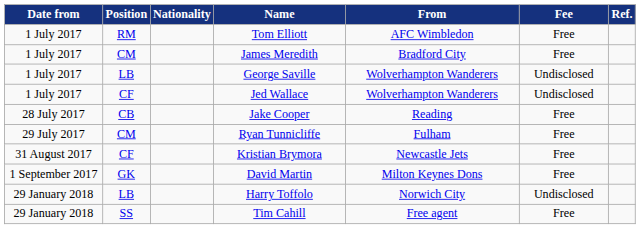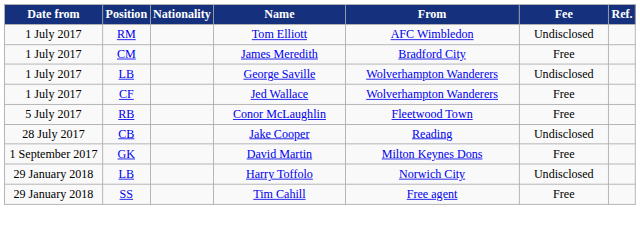 <table class="wikitable"  style="text-align:center; font-size:90%; ">
 <tr>
 <th style="background:#15317E; color:white; width:110px;">Date from</th>
 <th style="background:#15317E; color:white; width:50px;">Position</th>
 <th style="background:#15317E; color:white; width:50px;">Nationality</th>
 <th style="background:#15317E; color:white; width:150px;">Name</th>
 <th style="background:#15317E; color:white; width:200px;">From</th>
 <th style="background:#15317E; color:white; width:100px;">Fee</th>
 <th style="background:#15317E; color:white; width:25px;">Ref.</th>
 </tr>
 <tr>
 <td>1 July 2017</td>
 <td><a href='#'>RM</a></td>
 <td></td>
 <td><a href='#'>Tom Elliott</a></td>
 <td><a href='#'>AFC Wimbledon</a></td>
-<td>Free</td>
+<td>Undisclosed</td>
 <td></td>
 </tr>
 <tr>
 <td>1 July 2017</td>
 <td><a href='#'>CM</a></td>
 <td></td>
 <td><a href='#'>James Meredith</a></td>
 <td><a href='#'>Bradford City</a></td>
 <td>Free</td>
 <td></td>
 </tr>
 <tr>
 <td>1 July 2017</td>
 <td><a href='#'>LB</a></td>
 <td></td>
 <td><a href='#'>George Saville</a></td>
 <td><a href='#'>Wolverhampton Wanderers</a></td>
 <td>Undisclosed</td>
 <td></td>
 </tr>
 <tr>
 <td>1 July 2017</td>
 <td><a href='#'>CF</a></td>
 <td></td>
 <td><a href='#'>Jed Wallace</a></td>
 <td><a href='#'>Wolverhampton Wanderers</a></td>
-<td>Undisclosed</td>
+<td>Free</td>
+<td></td>
+</tr>
+<tr>
+<td>5 July 2017</td>
+<td><a href='#'>RB</a></td>
+<td></td>
+<td><a href='#'>Conor McLaughlin</a></td>
+<td><a href='#'>Fleetwood Town</a></td>
+<td>Free</td>
 <td></td>
 </tr>
 <tr>
 <td>28 July 2017</td>
 <td><a href='#'>CB</a></td>
 <td></td>
 <td><a href='#'>Jake Cooper</a></td>
 <td><a href='#'>Reading</a></td>
-<td>Free</td>
-<td></td>
-</tr>
-<tr>
-<td>29 July 2017</td>
-<td><a href='#'>CM</a></td>
-<td></td>
-<td><a href='#'>Ryan Tunnicliffe</a></td>
-<td><a href='#'>Fulham</a></td>
-<td>Free</td>
-<td></td>
-</tr>
-<tr>
-<td>31 August 2017</td>
-<td><a href='#'>CF</a></td>
-<td></td>
-<td><a href='#'>Kristian Brymora</a></td>
-<td><a href='#'>Newcastle Jets</a></td>
-<td>Free</td>
+<td>Undisclosed</td>
 <td></td>
 </tr>
 <tr>
 <td>1 September 2017</td>
 <td><a href='#'>GK</a></td>
 <td></td>
 <td><a href='#'>David Martin</a></td>
 <td><a href='#'>Milton Keynes Dons</a></td>
 <td>Free</td>
 <td></td>
 </tr>
 <tr>
 <td>29 January 2018</td>
 <td><a href='#'>LB</a></td>
 <td></td>
 <td><a href='#'>Harry Toffolo</a></td>
 <td><a href='#'>Norwich City</a></td>
 <td>Undisclosed</td>
 <td></td>
 </tr>
 <tr>
 <td>29 January 2018</td>
 <td><a href='#'>SS</a></td>
 <td></td>
 <td><a href='#'>Tim Cahill</a></td>
 <td><a href='#'>Free agent</a></td>
 <td>Free</td>
 <td></td>
 </tr>
 </table>
